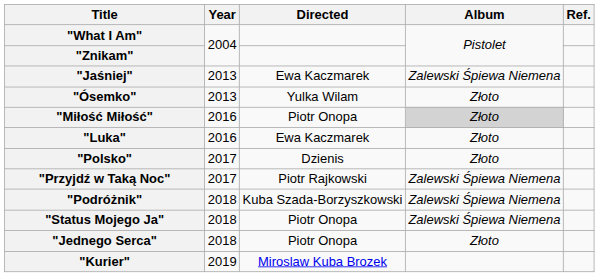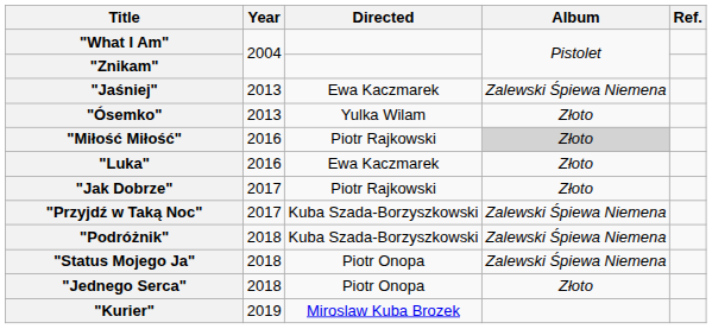 <table class="wikitable plainrowheaders" style="text-align:center;">
 <tr>
 <th scope="col" style="width:15em;">Title</th>
 <th scope="col">Year</th>
 <th scope="col">Directed</th>
 <th scope="col">Album</th>
 <th scope="col">Ref.</th>
 </tr>
 <tr>
 <th scope="row">"What I Am"</th>
 <td rowspan=2>2004</td>
 <td></td>
 <td rowspan=2><em>Pistolet</em></td>
 <td></td>
 </tr>
 <tr>
 <th scope="row">"Znikam"</th>
 <td></td>
 <td></td>
 </tr>
 <tr>
 <th scope="row">"Jaśniej"</th>
 <td>2013</td>
 <td>Ewa Kaczmarek</td>
 <td><em>Zalewski Śpiewa Niemena</em></td>
 <td></td>
 </tr>
 <tr>
 <th scope="row">"Ósemko"</th>
 <td>2013</td>
 <td>Yulka Wilam</td>
 <td><em>Złoto</em></td>
 <td></td>
 </tr>
 <tr>
 <th scope="row">"Miłość Miłość"</th>
 <td>2016</td>
-<td>Piotr Onopa</td>
+<td>Piotr Rajkowski</td>
 <td style="background: lightgrey;"><em>Złoto</em></td>
 <td></td>
 </tr>
 <tr>
 <th scope="row">"Luka"</th>
 <td>2016</td>
 <td>Ewa Kaczmarek</td>
 <td><em>Złoto</em></td>
 <td></td>
 </tr>
 <tr>
-<th scope="row">"Polsko"</th>
+<th scope="row">"Jak Dobrze"</th>
 <td>2017</td>
-<td>Dzienis</td>
+<td>Piotr Rajkowski</td>
 <td><em>Złoto</em></td>
 <td></td>
 </tr>
 <tr>
 <th scope="row">"Przyjdź w Taką Noc"</th>
 <td>2017</td>
-<td>Piotr Rajkowski</td>
+<td>Kuba Szada-Borzyszkowski</td>
 <td><em>Zalewski Śpiewa Niemena</em></td>
 <td></td>
 </tr>
 <tr>
 <th scope="row">"Podróżnik"</th>
 <td>2018</td>
 <td>Kuba Szada-Borzyszkowski</td>
 <td><em>Zalewski Śpiewa Niemena</em></td>
 <td></td>
 </tr>
 <tr>
 <th scope="row">"Status Mojego Ja"</th>
 <td>2018</td>
 <td>Piotr Onopa</td>
 <td><em>Zalewski Śpiewa Niemena</em></td>
 <td></td>
 </tr>
 <tr>
 <th scope="row">"Jednego Serca"</th>
 <td>2018</td>
 <td>Piotr Onopa</td>
 <td><em>Złoto</em></td>
 <td></td>
 </tr>
 <tr>
 <th scope="row">"Kurier"</th>
 <td>2019</td>
 <td><a href='#'>Miroslaw Kuba Brozek</a></td>
 <td></td>
 <td></td>
 </tr>
 </table>
